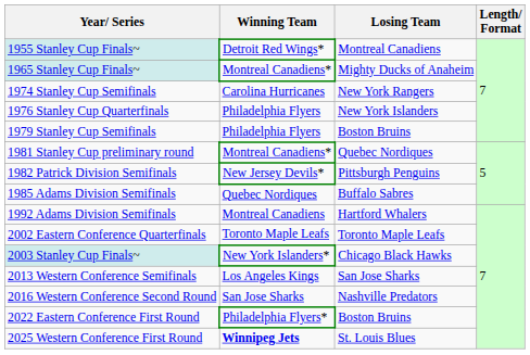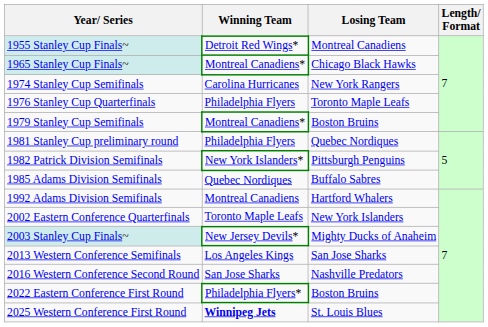 <table class="wikitable">
 <tr>
 <th>Year/ Series</th>
 <th>Winning Team</th>
 <th>Losing Team</th>
 <th>Length/<br>Format</th>
 </tr>
 <tr>
 <td style="background-color:#cfecec"><a href='#'>1955 Stanley Cup Finals</a>~</td>
 <td style="border-bottom:2px solid green; border-top:2px solid green; border-left:2px solid green; border-right:2px solid green"><a href='#'>Detroit Red Wings</a>*</td>
 <td><a href='#'>Montreal Canadiens</a></td>
 <td rowspan="5" bgcolor="#ccffcc">7</td>
 </tr>
 <tr>
 <td style="background-color:#cfecec"><a href='#'>1965 Stanley Cup Finals</a>~</td>
 <td style="border-bottom:2px solid green; border-top:2px solid green; border-left:2px solid green; border-right:2px solid green"><a href='#'>Montreal Canadiens</a>*</td>
-<td><a href='#'>Mighty Ducks of Anaheim</a></td>
+<td><a href='#'>Chicago Black Hawks</a></td>
 </tr>
 <tr>
 <td><a href='#'>1974 Stanley Cup Semifinals</a></td>
 <td><a href='#'>Carolina Hurricanes</a></td>
 <td><a href='#'>New York Rangers</a></td>
 </tr>
 <tr>
 <td><a href='#'>1976 Stanley Cup Quarterfinals</a></td>
 <td><a href='#'>Philadelphia Flyers</a></td>
-<td><a href='#'>New York Islanders</a></td>
+<td><a href='#'>Toronto Maple Leafs</a></td>
 </tr>
 <tr>
 <td><a href='#'>1979 Stanley Cup Semifinals</a></td>
-<td><a href='#'>Philadelphia Flyers</a></td>
+<td style="border-bottom:2px solid green; border-top:2px solid green; border-left:2px solid green; border-right:2px solid green"><a href='#'>Montreal Canadiens</a>*</td>
 <td><a href='#'>Boston Bruins</a></td>
 </tr>
 <tr>
 <td><a href='#'>1981 Stanley Cup preliminary round</a></td>
-<td style="border-bottom:2px solid green; border-top:2px solid green; border-left:2px solid green; border-right:2px solid green"><a href='#'>Montreal Canadiens</a>*</td>
+<td><a href='#'>Philadelphia Flyers</a></td>
 <td><a href='#'>Quebec Nordiques</a></td>
 <td rowspan="3" bgcolor="#ccffcc">5</td>
 </tr>
 <tr>
 <td><a href='#'>1982 Patrick Division Semifinals</a></td>
-<td style="border-bottom:2px solid green; border-top:2px solid green; border-left:2px solid green; border-right:2px solid green"><a href='#'>New Jersey Devils</a>*</td>
+<td style="border-bottom:2px solid green; border-top:2px solid green; border-left:2px solid green; border-right:2px solid green"><a href='#'>New York Islanders</a>*</td>
 <td><a href='#'>Pittsburgh Penguins</a></td>
 </tr>
 <tr>
 <td><a href='#'>1985 Adams Division Semifinals</a></td>
 <td><a href='#'>Quebec Nordiques</a></td>
 <td><a href='#'>Buffalo Sabres</a></td>
 </tr>
 <tr>
 <td><a href='#'>1992 Adams Division Semifinals</a></td>
 <td><a href='#'>Montreal Canadiens</a></td>
 <td><a href='#'>Hartford Whalers</a></td>
 <td rowspan="7" bgcolor="#ccffcc">7</td>
 </tr>
 <tr>
 <td><a href='#'>2002 Eastern Conference Quarterfinals</a></td>
 <td><a href='#'>Toronto Maple Leafs</a></td>
-<td><a href='#'>Toronto Maple Leafs</a></td>
+<td><a href='#'>New York Islanders</a></td>
 </tr>
 <tr>
 <td style="background-color:#cfecec"><a href='#'>2003 Stanley Cup Finals</a>~</td>
-<td style="border-bottom:2px solid green; border-top:2px solid green; border-left:2px solid green; border-right:2px solid green"><a href='#'>New York Islanders</a>*</td>
-<td><a href='#'>Chicago Black Hawks</a></td>
+<td style="border-bottom:2px solid green; border-top:2px solid green; border-left:2px solid green; border-right:2px solid green"><a href='#'>New Jersey Devils</a>*</td>
+<td><a href='#'>Mighty Ducks of Anaheim</a></td>
 </tr>
 <tr>
 <td><a href='#'>2013 Western Conference Semifinals</a></td>
 <td><a href='#'>Los Angeles Kings</a></td>
 <td><a href='#'>San Jose Sharks</a></td>
 </tr>
 <tr>
 <td><a href='#'>2016 Western Conference Second Round</a></td>
 <td><a href='#'>San Jose Sharks</a></td>
 <td><a href='#'>Nashville Predators</a></td>
 </tr>
 <tr>
 <td><a href='#'>2022 Eastern Conference First Round</a></td>
 <td style="border-bottom:2px solid green; border-top:2px solid green; border-left:2px solid green; border-right:2px solid green"><a href='#'>Philadelphia Flyers</a>*</td>
 <td><a href='#'>Boston Bruins</a></td>
 </tr>
 <tr>
 <td><a href='#'>2025 Western Conference First Round</a></td>
 <td><strong><a href='#'>Winnipeg Jets</a></strong></td>
 <td><a href='#'>St. Louis Blues</a></td>
 </tr>
 </table>
